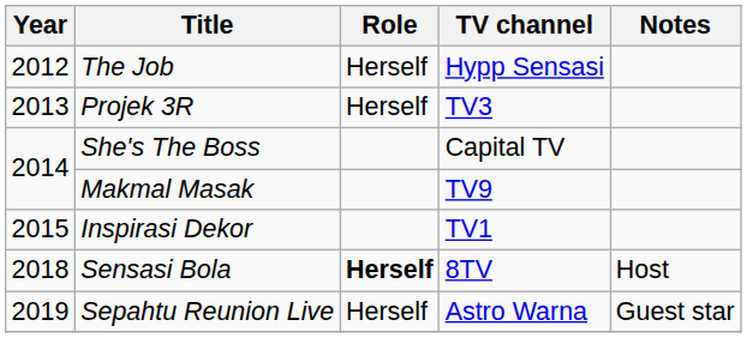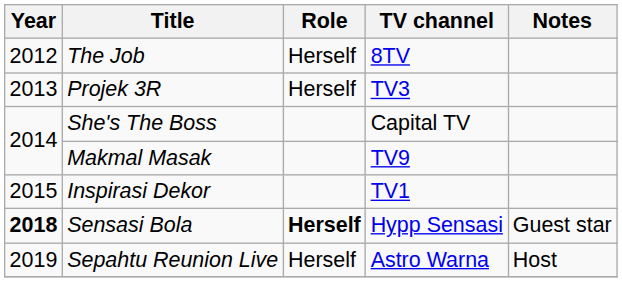 <table class="wikitable">
 <tr>
 <th>Year</th>
 <th>Title</th>
 <th>Role</th>
 <th>TV channel</th>
 <th>Notes</th>
 </tr>
 <tr>
 <td>2012</td>
 <td><em>The Job</em></td>
 <td>Herself</td>
-<td><a href='#'>Hypp Sensasi</a></td>
+<td><a href='#'>8TV</a></td>
 <td></td>
 </tr>
 <tr>
 <td>2013</td>
 <td><em>Projek 3R</em></td>
 <td>Herself</td>
 <td><a href='#'>TV3</a></td>
 <td></td>
 </tr>
 <tr>
 <td rowspan="2">2014</td>
 <td><em>She's The Boss</em></td>
 <td></td>
 <td>Capital TV</td>
 <td></td>
 </tr>
 <tr>
 <td><em>Makmal Masak</em></td>
 <td></td>
 <td><a href='#'>TV9</a></td>
 <td></td>
 </tr>
 <tr>
 <td>2015</td>
 <td><em>Inspirasi Dekor</em></td>
 <td></td>
 <td><a href='#'>TV1</a></td>
 <td></td>
 </tr>
 <tr>
-<td>2018</td>
+<td><strong>2018</strong></td>
 <td><em>Sensasi Bola</em></td>
 <td><strong>Herself</strong></td>
-<td><a href='#'>8TV</a></td>
-<td>Host</td>
+<td><a href='#'>Hypp Sensasi</a></td>
+<td>Guest star</td>
 </tr>
 <tr>
 <td>2019</td>
 <td><em>Sepahtu Reunion Live</em></td>
 <td>Herself</td>
 <td><a href='#'>Astro Warna</a></td>
-<td>Guest star</td>
+<td>Host</td>
 </tr>
 <tr>
 </tr>
 </table>
